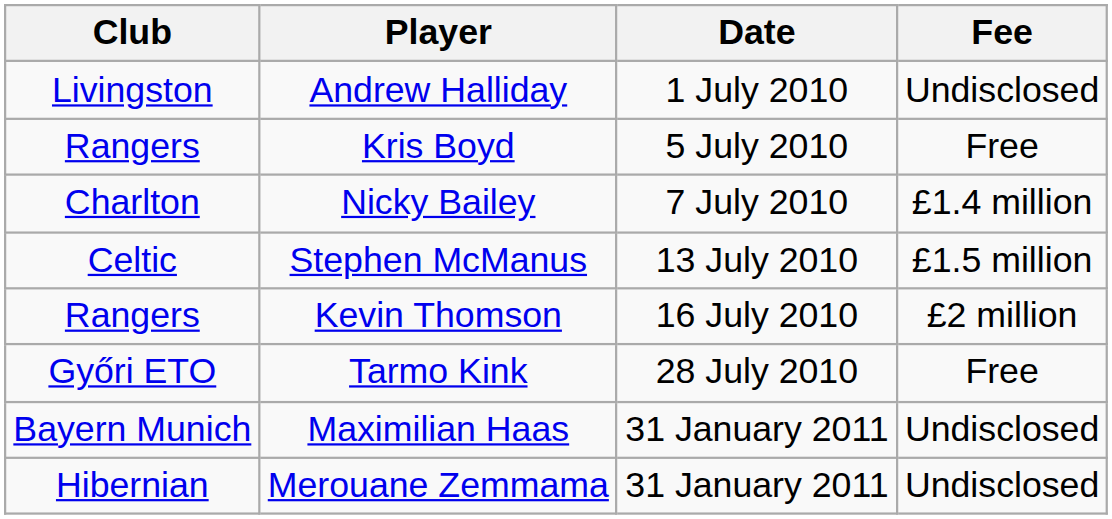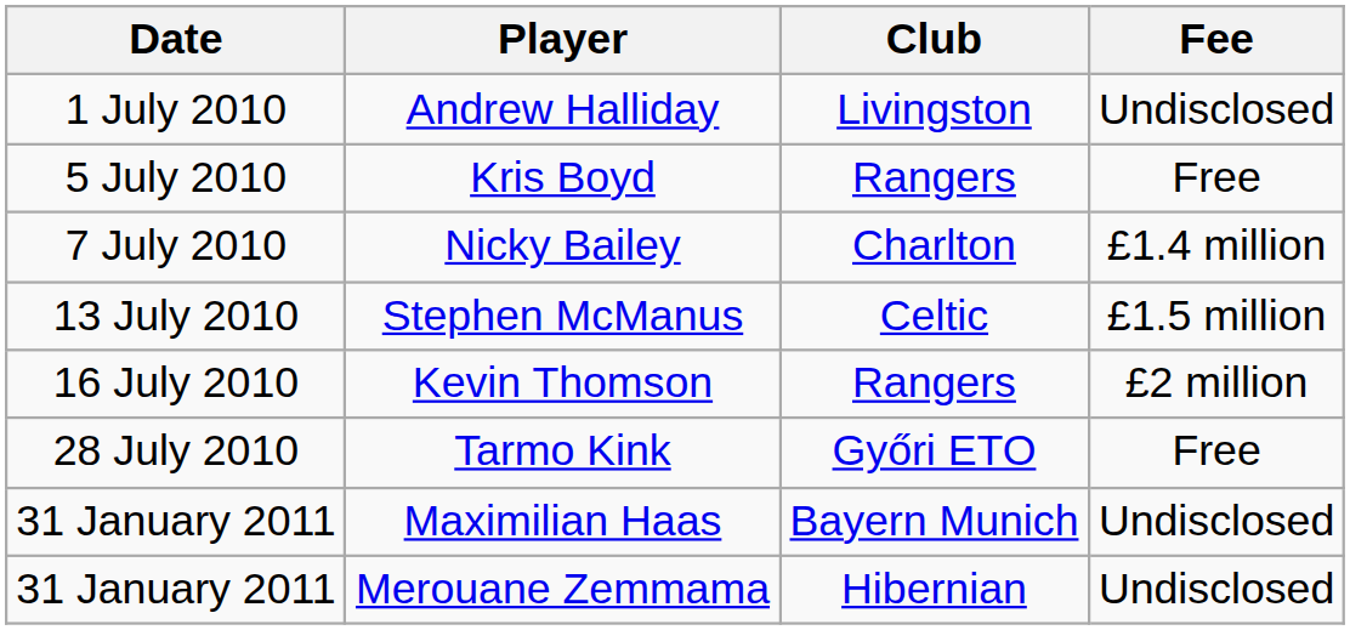 <table class="wikitable" style="text-align: center">
 <tr>
+<th>Date</th>
+<th>Player</th>
 <th>Club</th>
-<th>Player</th>
-<th>Date</th>
 <th>Fee</th>
 </tr>
 <tr>
+<td>1 July 2010</td>
+<td> <a href='#'>Andrew Halliday</a></td>
 <td> <a href='#'>Livingston</a></td>
-<td> <a href='#'>Andrew Halliday</a></td>
-<td>1 July 2010</td>
 <td>Undisclosed</td>
 </tr>
 <tr>
+<td>5 July 2010</td>
+<td> <a href='#'>Kris Boyd</a></td>
 <td> <a href='#'>Rangers</a></td>
-<td> <a href='#'>Kris Boyd</a></td>
-<td>5 July 2010</td>
 <td>Free</td>
 </tr>
 <tr>
+<td>7 July 2010</td>
+<td> <a href='#'>Nicky Bailey</a></td>
 <td> <a href='#'>Charlton</a></td>
-<td> <a href='#'>Nicky Bailey</a></td>
-<td>7 July 2010</td>
 <td>£1.4 million</td>
 </tr>
 <tr>
+<td>13 July 2010</td>
+<td> <a href='#'>Stephen McManus</a></td>
 <td> <a href='#'>Celtic</a></td>
-<td> <a href='#'>Stephen McManus</a></td>
-<td>13 July 2010</td>
 <td>£1.5 million</td>
 </tr>
 <tr>
+<td>16 July 2010</td>
+<td> <a href='#'>Kevin Thomson</a></td>
 <td> <a href='#'>Rangers</a></td>
-<td> <a href='#'>Kevin Thomson</a></td>
-<td>16 July 2010</td>
 <td>£2 million</td>
 </tr>
 <tr>
+<td>28 July 2010</td>
+<td> <a href='#'>Tarmo Kink</a></td>
 <td> <a href='#'>Győri ETO</a></td>
-<td> <a href='#'>Tarmo Kink</a></td>
-<td>28 July 2010</td>
 <td>Free</td>
 </tr>
 <tr>
+<td>31 January 2011</td>
+<td> <a href='#'>Maximilian Haas</a></td>
 <td> <a href='#'>Bayern Munich</a></td>
-<td> <a href='#'>Maximilian Haas</a></td>
-<td>31 January 2011</td>
 <td>Undisclosed</td>
 </tr>
 <tr>
+<td>31 January 2011</td>
+<td> <a href='#'>Merouane Zemmama</a></td>
 <td> <a href='#'>Hibernian</a></td>
-<td> <a href='#'>Merouane Zemmama</a></td>
-<td>31 January 2011</td>
 <td>Undisclosed</td>
 </tr>
 </table>
